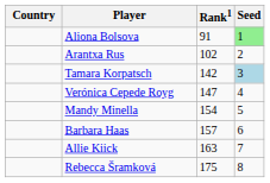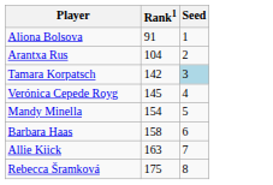 <table class="sortable wikitable">
 <tr>
-<th width="70">Country</th>
 <th width="175">Player</th>
 <th>Rank<sup>1</sup></th>
 <th>Seed</th>
 </tr>
 <tr>
-<td></td>
 <td><a href='#'>Aliona Bolsova</a></td>
 <td>91</td>
-<td style="background: lightgreen;">1</td>
+<td>1</td>
 </tr>
 <tr>
-<td></td>
 <td><a href='#'>Arantxa Rus</a></td>
-<td>102</td>
+<td>104</td>
 <td>2</td>
 </tr>
 <tr>
-<td></td>
 <td><a href='#'>Tamara Korpatsch</a></td>
 <td>142</td>
 <td style="background: lightblue;">3</td>
 </tr>
 <tr>
-<td></td>
 <td><a href='#'>Verónica Cepede Royg</a></td>
-<td>147</td>
+<td>145</td>
 <td>4</td>
 </tr>
 <tr>
-<td></td>
 <td><a href='#'>Mandy Minella</a></td>
 <td>154</td>
 <td>5</td>
 </tr>
 <tr>
-<td></td>
 <td><a href='#'>Barbara Haas</a></td>
-<td>157</td>
+<td>158</td>
 <td>6</td>
 </tr>
 <tr>
-<td></td>
 <td><a href='#'>Allie Kiick</a></td>
 <td>163</td>
 <td>7</td>
 </tr>
 <tr>
-<td></td>
 <td><a href='#'>Rebecca Šramková</a></td>
 <td>175</td>
 <td>8</td>
 </tr>
 </table>
